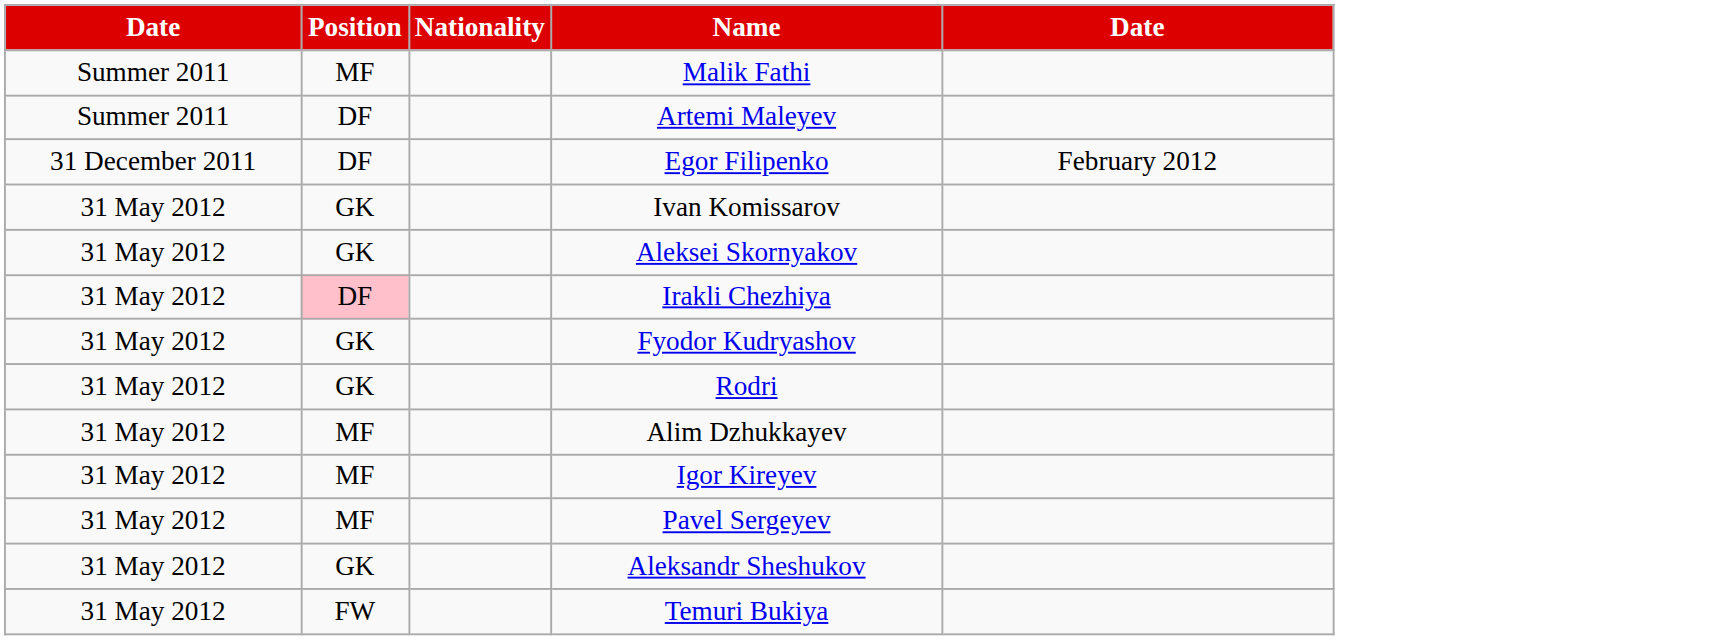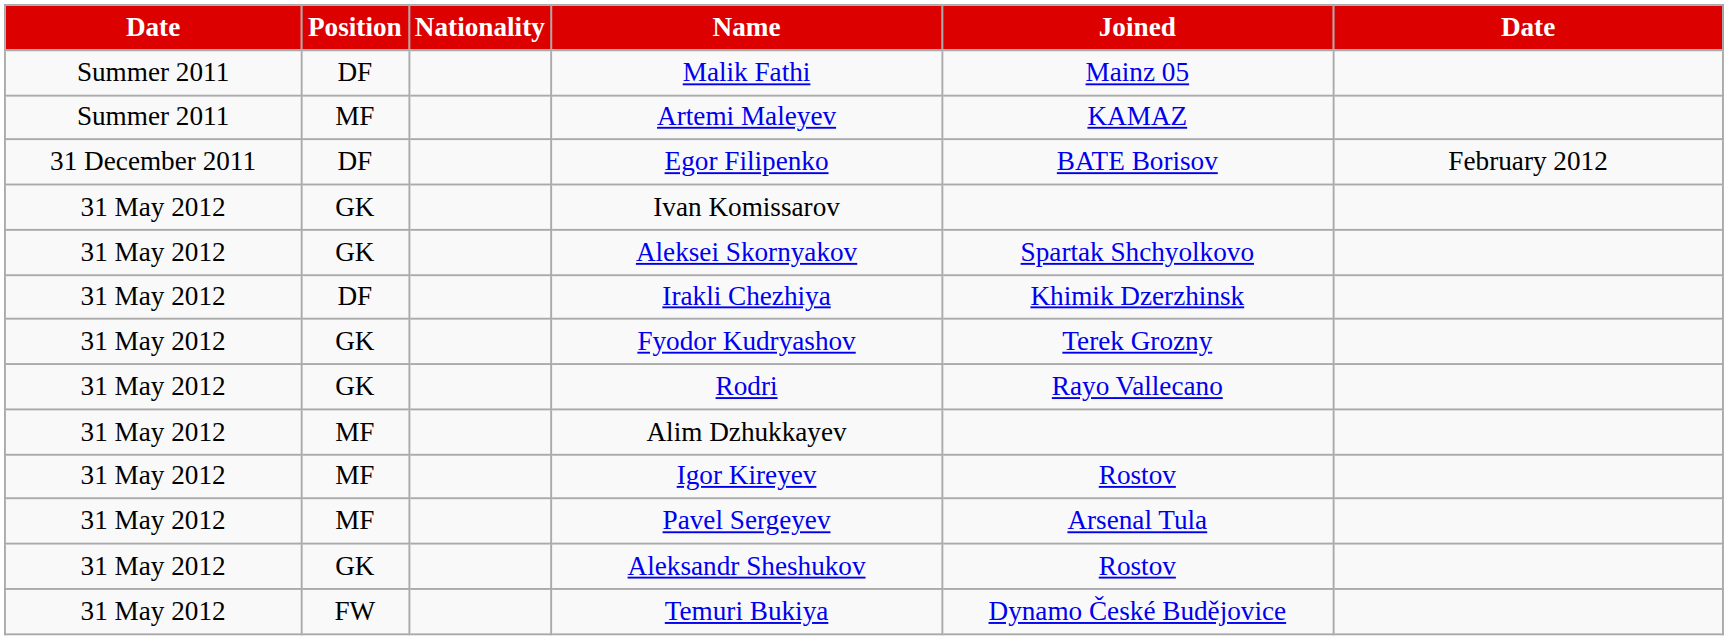 <table class="wikitable"  style="text-align:center; font-size:90%; ">
 <tr>
 <th style="background:#DD0000; color:white; width:150px;">Date</th>
 <th style="background:#DD0000; color:white; width:50px;">Position</th>
 <th style="background:#DD0000; color:white; width:50px;">Nationality</th>
 <th style="background:#DD0000; color:white; width:200px;">Name</th>
+<th style="background:#DD0000; color:white; width:200px;">Joined</th>
 <th style="background:#DD0000; color:white; width:200px;">Date</th>
+</tr>
+<tr>
+<td>Summer 2011</td>
+<td>DF</td>
+<td></td>
+<td><a href='#'>Malik Fathi</a></td>
+<td><a href='#'>Mainz 05</a></td>
+<td></td>
 </tr>
 <tr>
 <td>Summer 2011</td>
 <td>MF</td>
 <td></td>
-<td><a href='#'>Malik Fathi</a></td>
-<td></td>
-</tr>
-<tr>
-<td>Summer 2011</td>
-<td>DF</td>
-<td></td>
 <td><a href='#'>Artemi Maleyev</a></td>
+<td><a href='#'>KAMAZ</a></td>
 <td></td>
 </tr>
 <tr>
 <td>31 December 2011</td>
 <td>DF</td>
 <td></td>
 <td><a href='#'>Egor Filipenko</a></td>
+<td><a href='#'>BATE Borisov</a></td>
 <td>February 2012</td>
 </tr>
 <tr>
 <td>31 May 2012</td>
 <td>GK</td>
 <td></td>
 <td>Ivan Komissarov</td>
 <td></td>
+<td></td>
 </tr>
 <tr>
 <td>31 May 2012</td>
 <td>GK</td>
 <td></td>
 <td><a href='#'>Aleksei Skornyakov</a></td>
+<td><a href='#'>Spartak Shchyolkovo</a></td>
 <td></td>
 </tr>
 <tr>
 <td>31 May 2012</td>
-<td style="background: pink;">DF</td>
+<td>DF</td>
 <td></td>
 <td><a href='#'>Irakli Chezhiya</a></td>
+<td><a href='#'>Khimik Dzerzhinsk</a></td>
 <td></td>
 </tr>
 <tr>
 <td>31 May 2012</td>
 <td>GK</td>
 <td></td>
 <td><a href='#'>Fyodor Kudryashov</a></td>
+<td><a href='#'>Terek Grozny</a></td>
 <td></td>
 </tr>
 <tr>
 <td>31 May 2012</td>
 <td>GK</td>
 <td></td>
 <td><a href='#'>Rodri</a></td>
+<td><a href='#'>Rayo Vallecano</a></td>
 <td></td>
 </tr>
 <tr>
 <td>31 May 2012</td>
 <td>MF</td>
 <td></td>
 <td>Alim Dzhukkayev</td>
 <td></td>
+<td></td>
 </tr>
 <tr>
 <td>31 May 2012</td>
 <td>MF</td>
 <td></td>
 <td><a href='#'>Igor Kireyev</a></td>
+<td><a href='#'>Rostov</a></td>
 <td></td>
 </tr>
 <tr>
 <td>31 May 2012</td>
 <td>MF</td>
 <td></td>
 <td><a href='#'>Pavel Sergeyev</a></td>
+<td><a href='#'>Arsenal Tula</a></td>
 <td></td>
 </tr>
 <tr>
 <td>31 May 2012</td>
 <td>GK</td>
 <td></td>
 <td><a href='#'>Aleksandr Sheshukov</a></td>
+<td><a href='#'>Rostov</a></td>
 <td></td>
 </tr>
 <tr>
 <td>31 May 2012</td>
 <td>FW</td>
 <td></td>
 <td><a href='#'>Temuri Bukiya</a></td>
+<td><a href='#'>Dynamo České Budějovice</a></td>
 <td></td>
 </tr>
 </table>
